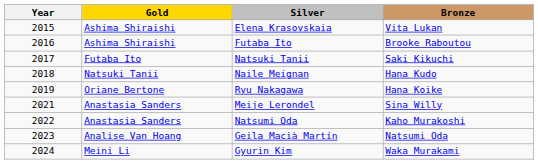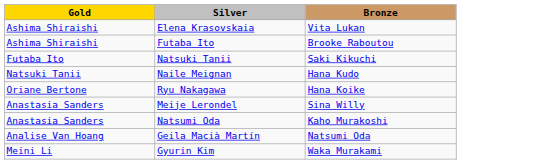 <table class="wikitable">
 <tr>
-<th width="100">Year</th>
 <th width="200" style="background:gold;">Gold</th>
 <th width="200" style="background:silver;">Silver</th>
 <th width="200" style="background:#CC9966;">Bronze</th>
 </tr>
 <tr>
-<td align="center">2015</td>
 <td> <a href='#'>Ashima Shiraishi</a></td>
 <td> <a href='#'>Elena Krasovskaia</a></td>
 <td> <a href='#'>Vita Lukan</a></td>
 </tr>
 <tr>
-<td align="center">2016</td>
 <td> <a href='#'>Ashima Shiraishi</a></td>
 <td> <a href='#'>Futaba Ito</a></td>
 <td> <a href='#'>Brooke Raboutou</a></td>
 </tr>
 <tr>
-<td align="center">2017</td>
 <td> <a href='#'>Futaba Ito</a></td>
 <td> <a href='#'>Natsuki Tanii</a></td>
 <td> <a href='#'>Saki Kikuchi</a></td>
 </tr>
 <tr>
-<td align="center">2018</td>
 <td> <a href='#'>Natsuki Tanii</a></td>
 <td> <a href='#'>Naile Meignan</a></td>
 <td> <a href='#'>Hana Kudo</a></td>
 </tr>
 <tr>
-<td align="center">2019</td>
 <td> <a href='#'>Oriane Bertone</a></td>
 <td> <a href='#'>Ryu Nakagawa</a></td>
 <td> <a href='#'>Hana Koike</a></td>
 </tr>
 <tr>
-<td align="center">2021</td>
 <td> <a href='#'>Anastasia Sanders</a></td>
 <td> <a href='#'>Meije Lerondel</a></td>
 <td> <a href='#'>Sina Willy</a></td>
 </tr>
 <tr>
-<td align="center">2022</td>
 <td> <a href='#'>Anastasia Sanders</a></td>
 <td> <a href='#'>Natsumi Oda</a></td>
 <td> <a href='#'>Kaho Murakoshi</a></td>
 </tr>
 <tr>
-<td align="center">2023</td>
 <td> <a href='#'>Analise Van Hoang</a></td>
 <td> <a href='#'>Geila Macià Martín</a></td>
 <td> <a href='#'>Natsumi Oda</a></td>
 </tr>
 <tr>
-<td align="center">2024</td>
 <td> <a href='#'>Meini Li</a></td>
 <td> <a href='#'>Gyurin Kim</a></td>
 <td> <a href='#'>Waka Murakami</a></td>
 </tr>
 </table>
